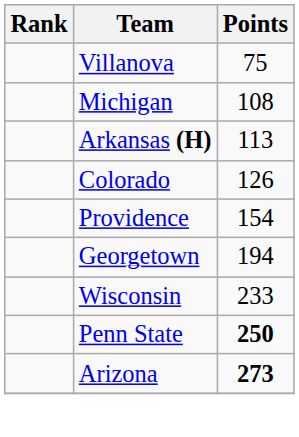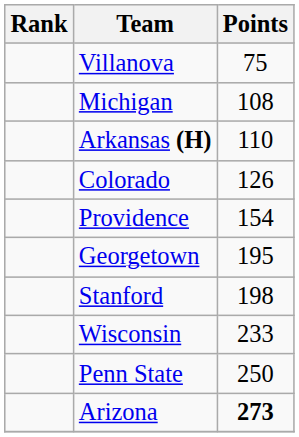 <table class="wikitable sortable" style="text-align:center">
 <tr>
 <th>Rank</th>
 <th>Team</th>
 <th>Points</th>
 </tr>
 <tr>
 <td></td>
 <td align=left><a href='#'>Villanova</a></td>
 <td>75</td>
 </tr>
 <tr>
 <td></td>
 <td align=left><a href='#'>Michigan</a></td>
 <td>108</td>
 </tr>
 <tr>
 <td></td>
 <td align=left><a href='#'>Arkansas</a> <strong>(H)</strong></td>
-<td>113</td>
+<td>110</td>
 </tr>
 <tr>
 <td></td>
 <td align=left><a href='#'>Colorado</a></td>
 <td>126</td>
 </tr>
 <tr>
 <td></td>
 <td align=left><a href='#'>Providence</a></td>
 <td>154</td>
 </tr>
 <tr>
 <td></td>
 <td align=left><a href='#'>Georgetown</a></td>
-<td>194</td>
+<td>195</td>
+</tr>
+<tr>
+<td></td>
+<td align=left><a href='#'>Stanford</a></td>
+<td>198</td>
 </tr>
 <tr>
 <td></td>
 <td align=left><a href='#'>Wisconsin</a></td>
 <td>233</td>
 </tr>
 <tr>
 <td></td>
 <td align=left><a href='#'>Penn State</a></td>
-<td><strong>250</strong></td>
+<td>250</td>
 </tr>
 <tr>
 <td></td>
 <td align=left><a href='#'>Arizona</a></td>
 <td><strong>273</strong></td>
 </tr>
 <tr>
 </tr>
 </table>
